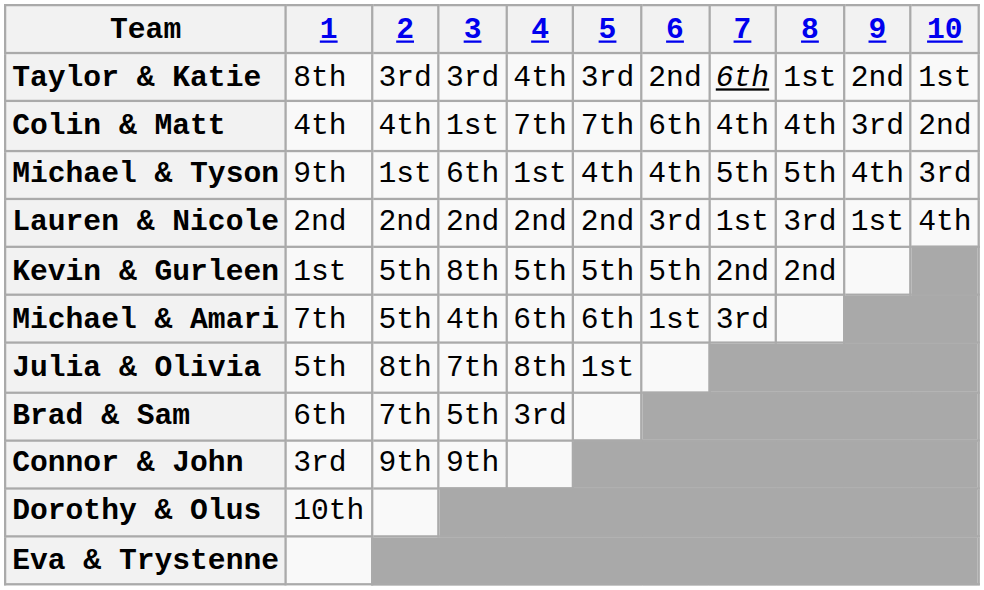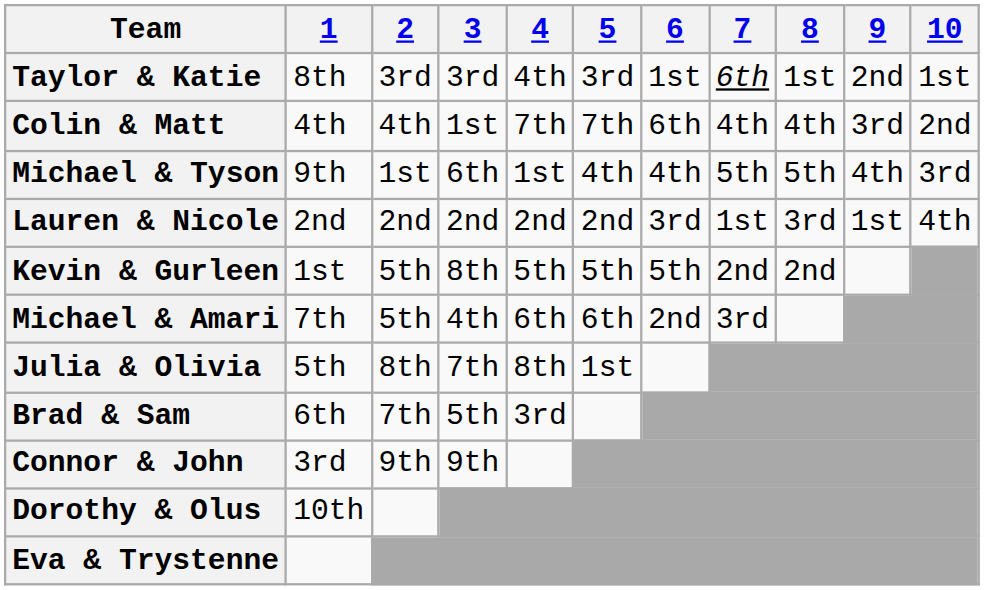 <table class="wikitable sortable" style="text-align:left;">
 <tr>
 <th scope="col" class="unsortable">Team</th>
 <th scope="col"><a href='#'>1</a></th>
 <th scope="col"><a href='#'>2</a></th>
 <th scope="col"><a href='#'>3</a></th>
 <th scope="col"><a href='#'>4</a></th>
 <th scope="col"><a href='#'>5</a></th>
 <th scope="col"><a href='#'>6</a></th>
 <th scope="col"><a href='#'>7</a><span></span></th>
 <th scope="col"><a href='#'>8</a></th>
 <th scope="col"><a href='#'>9</a><span></span></th>
 <th scope="col"><a href='#'>10</a></th>
 </tr>
 <tr>
 <th scope="row" style="text-align:left">Taylor & Katie</th>
 <td>8th</td>
 <td>3rd</td>
 <td>3rd</td>
 <td>4th</td>
 <td>3rd</td>
-<td>2nd</td>
+<td>1st</td>
 <td><em><u>6th</u></em></td>
 <td>1st</td>
 <td>2nd</td>
 <td>1st</td>
 </tr>
 <tr>
 <th scope="row" style="text-align:left">Colin & Matt</th>
 <td>4th</td>
 <td>4th</td>
 <td>1st</td>
 <td>7th</td>
 <td>7th</td>
 <td>6th</td>
 <td>4th</td>
 <td>4th</td>
 <td>3rd</td>
 <td>2nd</td>
 </tr>
 <tr>
 <th scope="row" style="text-align:left">Michael & Tyson</th>
 <td>9th</td>
 <td>1st</td>
 <td>6th</td>
 <td>1st</td>
 <td>4th</td>
 <td>4th</td>
 <td>5th</td>
 <td>5th</td>
 <td>4th</td>
 <td>3rd</td>
 </tr>
 <tr>
 <th scope="row" style="text-align:left">Lauren & Nicole</th>
 <td>2nd</td>
 <td>2nd</td>
 <td>2nd</td>
 <td>2nd</td>
 <td>2nd</td>
 <td>3rd</td>
 <td>1st</td>
 <td>3rd</td>
 <td>1st</td>
 <td>4th</td>
 </tr>
 <tr>
 <th scope="row" style="text-align:left">Kevin & Gurleen</th>
 <td>1st</td>
 <td>5th</td>
 <td>8th</td>
 <td>5th</td>
 <td>5th</td>
 <td>5th</td>
 <td>2nd</td>
 <td>2nd</td>
 <td></td>
 <td colspan="1" bgcolor="darkgray"></td>
 </tr>
 <tr>
 <th scope="row" style="text-align:left">Michael & Amari</th>
 <td>7th</td>
 <td>5th</td>
 <td>4th</td>
 <td>6th</td>
 <td>6th</td>
-<td>1st</td>
+<td>2nd</td>
 <td>3rd</td>
 <td></td>
 <td colspan="2" bgcolor="darkgray"></td>
 </tr>
 <tr>
 <th scope="row" style="text-align:left">Julia & Olivia</th>
 <td>5th</td>
 <td>8th</td>
 <td>7th</td>
 <td>8th</td>
 <td>1st</td>
 <td></td>
 <td colspan="5" bgcolor="darkgray"></td>
 </tr>
 <tr>
 <th scope="row" style="text-align:left">Brad & Sam</th>
 <td>6th</td>
 <td>7th</td>
 <td>5th</td>
 <td>3rd</td>
 <td></td>
 <td colspan="6" bgcolor="darkgray"></td>
 </tr>
 <tr>
 <th scope="row" style="text-align:left">Connor & John</th>
 <td>3rd</td>
 <td>9th</td>
 <td>9th</td>
 <td></td>
 <td colspan="7" bgcolor="darkgray"></td>
 </tr>
 <tr>
 <th scope="row" style="text-align:left">Dorothy & Olus</th>
 <td>10th</td>
 <td></td>
 <td colspan="9" bgcolor="darkgray"></td>
 </tr>
 <tr>
 <th scope="row" style="text-align:left">Eva & Trystenne</th>
 <td></td>
 <td colspan="10" bgcolor="darkgray"></td>
 </tr>
 </table>
